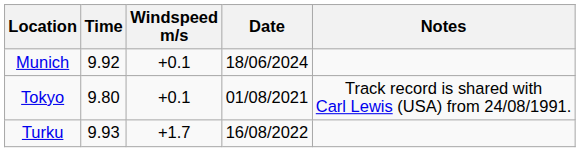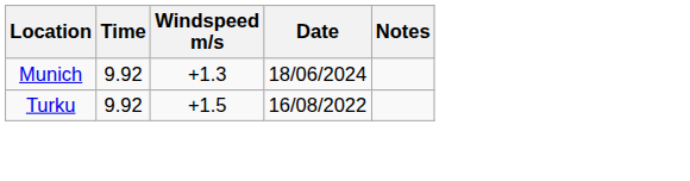 <table class="wikitable" style= "text-align: center">
 <tr>
 <th>Location</th>
 <th>Time</th>
 <th>Windspeed<br>m/s</th>
 <th>Date</th>
 <th>Notes</th>
 </tr>
 <tr>
 <td><a href='#'>Munich</a></td>
 <td>9.92</td>
-<td>+0.1</td>
+<td>+1.3</td>
 <td>18/06/2024</td>
 <td></td>
 </tr>
 <tr>
-<td><a href='#'>Tokyo</a></td>
-<td>9.80</td>
-<td>+0.1</td>
-<td>01/08/2021</td>
-<td>Track record is shared with<br><a href='#'>Carl Lewis</a> (USA) from 24/08/1991.</td>
-</tr>
-<tr>
 <td><a href='#'>Turku</a></td>
-<td>9.93</td>
-<td>+1.7</td>
+<td>9.92</td>
+<td>+1.5</td>
 <td>16/08/2022</td>
 <td></td>
 </tr>
 </table>
